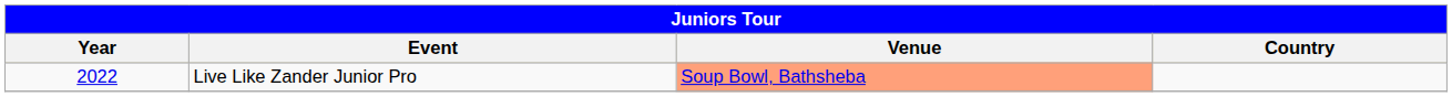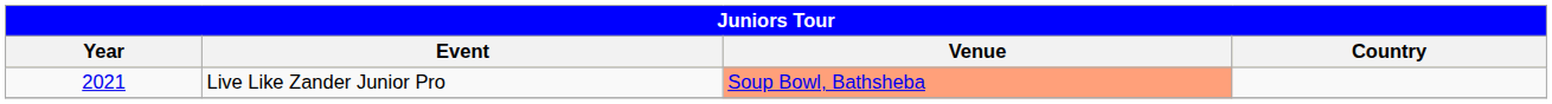 <table class="wikitable" style="width:100%;">
 <tr bgcolor=skyblue>
 <td colspan=4; style="background: blue; color: white" align="center"><strong>Juniors Tour</strong></td>
 </tr>
 <tr bgcolor=#bdb76b>
 <th>Year</th>
 <th width=   33.8%>Event</th>
 <th width=     33%>Venue</th>
 <th>Country</th>
 </tr>
 <tr>
-<td style=text-align:center><a href='#'>2022</a></td>
+<td style=text-align:center><a href='#'>2021</a></td>
 <td>Live Like Zander Junior Pro</td>
 <td style="background: lightsalmon;"><a href='#'>Soup Bowl, Bathsheba</a></td>
 <td></td>
 </tr>
 <tr>
 </tr>
 </table>
